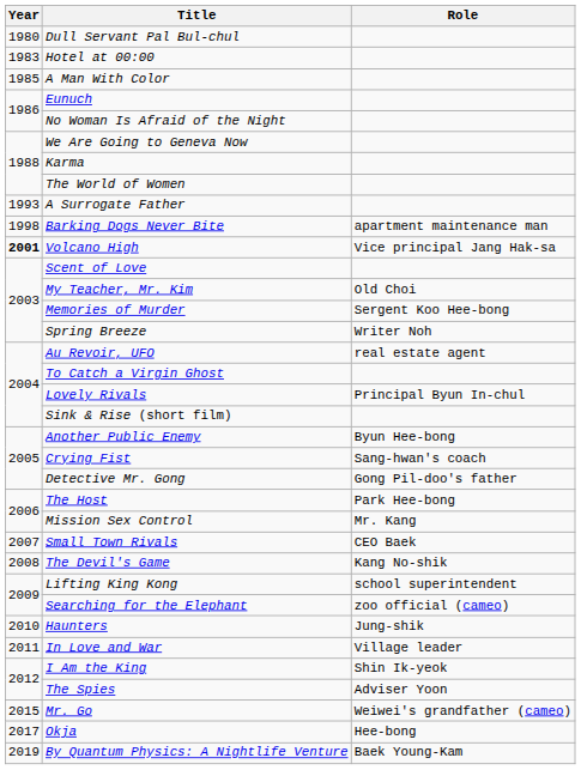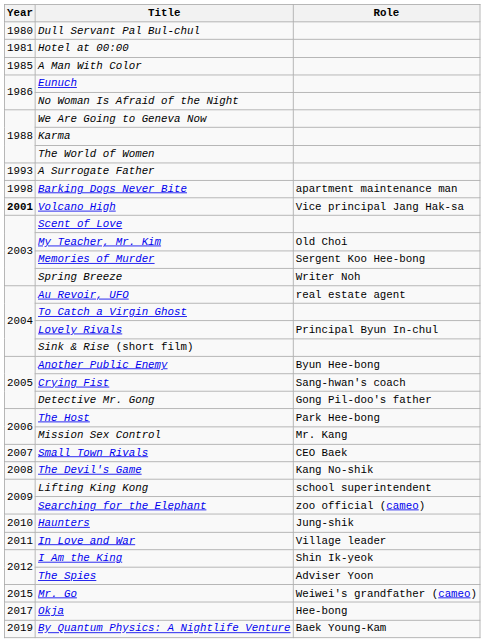 <table class="wikitable sortable">
 <tr>
 <th>Year</th>
 <th>Title</th>
 <th>Role</th>
 </tr>
 <tr>
 <td>1980</td>
 <td><em>Dull Servant Pal Bul-chul</em></td>
 <td></td>
 </tr>
 <tr>
-<td>1983</td>
+<td>1981</td>
 <td><em>Hotel at 00:00</em></td>
 <td></td>
 </tr>
 <tr>
 <td>1985</td>
 <td><em>A Man With Color</em></td>
 <td></td>
 </tr>
 <tr>
 <td rowspan=2>1986</td>
 <td><em><a href='#'>Eunuch</a></em></td>
 <td></td>
 </tr>
 <tr>
 <td><em>No Woman Is Afraid of the Night</em></td>
 <td></td>
 </tr>
 <tr>
 <td rowspan=3>1988</td>
 <td><em>We Are Going to Geneva Now</em></td>
 <td></td>
 </tr>
 <tr>
 <td><em>Karma</em></td>
 <td></td>
 </tr>
 <tr>
 <td><em>The World of Women</em></td>
 <td></td>
 </tr>
 <tr>
 <td>1993</td>
 <td><em>A Surrogate Father</em></td>
 <td></td>
 </tr>
 <tr>
 <td>1998</td>
 <td><em><a href='#'>Barking Dogs Never Bite</a></em></td>
 <td>apartment maintenance man</td>
 </tr>
 <tr>
 <td><strong>2001</strong></td>
 <td><em><a href='#'>Volcano High</a></em></td>
 <td>Vice principal Jang Hak-sa</td>
 </tr>
 <tr>
 <td rowspan=4>2003</td>
 <td><em><a href='#'>Scent of Love</a></em></td>
 <td></td>
 </tr>
 <tr>
 <td><em><a href='#'>My Teacher, Mr. Kim</a></em></td>
 <td>Old Choi</td>
 </tr>
 <tr>
 <td><em><a href='#'>Memories of Murder</a></em></td>
 <td>Sergent Koo Hee-bong</td>
 </tr>
 <tr>
 <td><em>Spring Breeze</em></td>
 <td>Writer Noh</td>
 </tr>
 <tr>
 <td rowspan=4>2004</td>
 <td><em><a href='#'>Au Revoir, UFO</a></em></td>
 <td>real estate agent</td>
 </tr>
 <tr>
 <td><em><a href='#'>To Catch a Virgin Ghost</a></em></td>
 <td></td>
 </tr>
 <tr>
 <td><em><a href='#'>Lovely Rivals</a></em></td>
 <td>Principal Byun In-chul</td>
 </tr>
 <tr>
 <td><em>Sink & Rise</em> (short film)</td>
 <td></td>
 </tr>
 <tr>
 <td rowspan=3>2005</td>
 <td><em><a href='#'>Another Public Enemy</a></em></td>
 <td>Byun Hee-bong</td>
 </tr>
 <tr>
 <td><em><a href='#'>Crying Fist</a></em></td>
 <td>Sang-hwan's coach</td>
 </tr>
 <tr>
 <td><em>Detective Mr. Gong</em></td>
 <td>Gong Pil-doo's father</td>
 </tr>
 <tr>
 <td rowspan=2>2006</td>
 <td><em><a href='#'>The Host</a></em></td>
 <td>Park Hee-bong</td>
 </tr>
 <tr>
 <td><em>Mission Sex Control</em></td>
 <td>Mr. Kang</td>
 </tr>
 <tr>
 <td>2007</td>
 <td><em><a href='#'>Small Town Rivals</a></em></td>
 <td>CEO Baek</td>
 </tr>
 <tr>
 <td>2008</td>
 <td><em><a href='#'>The Devil's Game</a></em></td>
 <td>Kang No-shik</td>
 </tr>
 <tr>
 <td rowspan=2>2009</td>
 <td><em>Lifting King Kong</em></td>
 <td>school superintendent</td>
 </tr>
 <tr>
 <td><em><a href='#'>Searching for the Elephant</a></em></td>
 <td>zoo official (<a href='#'>cameo</a>)</td>
 </tr>
 <tr>
 <td>2010</td>
 <td><em><a href='#'>Haunters</a></em></td>
 <td>Jung-shik</td>
 </tr>
 <tr>
 <td>2011</td>
 <td><em><a href='#'>In Love and War</a></em></td>
 <td>Village leader</td>
 </tr>
 <tr>
 <td rowspan=2>2012</td>
 <td><em><a href='#'>I Am the King</a></em></td>
 <td>Shin Ik-yeok</td>
 </tr>
 <tr>
 <td><em><a href='#'>The Spies</a></em></td>
 <td>Adviser Yoon</td>
 </tr>
 <tr>
 <td>2015</td>
 <td><em><a href='#'>Mr. Go</a></em></td>
 <td>Weiwei's grandfather (<a href='#'>cameo</a>)</td>
 </tr>
 <tr>
 <td>2017</td>
 <td><em><a href='#'>Okja</a></em></td>
 <td>Hee-bong</td>
 </tr>
 <tr>
 <td>2019</td>
 <td><em><a href='#'>By Quantum Physics: A Nightlife Venture</a></em></td>
 <td>Baek Young-Kam</td>
 </tr>
 </table>
